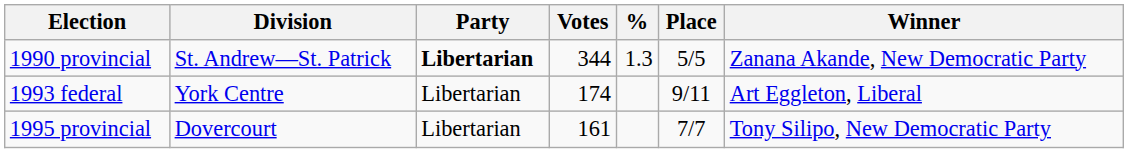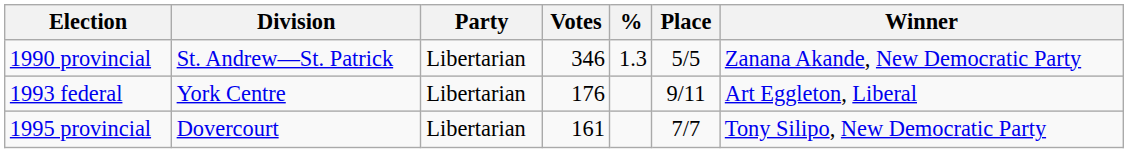 <table class="wikitable" width="800">
 <tr>
 <th align="left">Election</th>
 <th align="left">Division</th>
 <th align="left">Party</th>
 <th align="right">Votes</th>
 <th align="right">%</th>
 <th align="center">Place</th>
 <th align="center">Winner</th>
 </tr>
 <tr>
 <td align="left"><a href='#'>1990 provincial</a></td>
 <td align="left"><a href='#'>St. Andrew—St. Patrick</a></td>
-<td align="left"><strong>Libertarian</strong></td>
-<td align="right">344</td>
+<td align="left">Libertarian</td>
+<td align="right">346</td>
 <td align="right">1.3</td>
 <td align="center">5/5</td>
 <td align="left"><a href='#'>Zanana Akande</a>, <a href='#'>New Democratic Party</a></td>
 </tr>
 <tr>
 <td align="left"><a href='#'>1993 federal</a></td>
 <td align="left"><a href='#'>York Centre</a></td>
 <td align="left">Libertarian</td>
-<td align="right">174</td>
+<td align="right">176</td>
 <td align="right"></td>
 <td align="center">9/11</td>
 <td align="left"><a href='#'>Art Eggleton</a>, <a href='#'>Liberal</a></td>
 </tr>
 <tr>
 <td align="left"><a href='#'>1995 provincial</a></td>
 <td align="left"><a href='#'>Dovercourt</a></td>
 <td align="left">Libertarian</td>
 <td align="right">161</td>
 <td align="right"></td>
 <td align="center">7/7</td>
 <td align="left"><a href='#'>Tony Silipo</a>, <a href='#'>New Democratic Party</a></td>
 </tr>
 </table>
